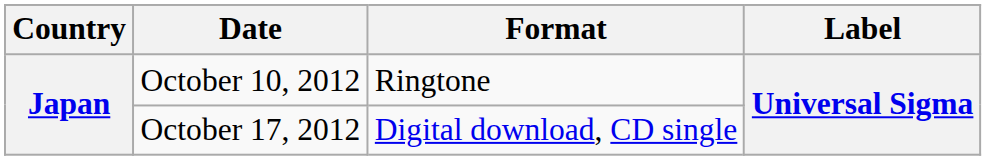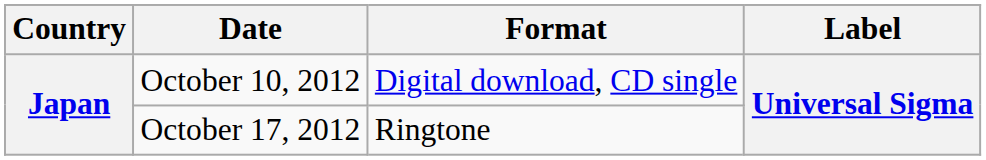 <table class="wikitable plainrowheaders">
 <tr>
 <th scope="col">Country</th>
 <th>Date</th>
 <th>Format</th>
 <th>Label</th>
 </tr>
 <tr>
 <th scope="row" rowspan="2"><a href='#'>Japan</a></th>
 <td>October 10, 2012</td>
-<td>Ringtone</td>
+<td><a href='#'>Digital download</a>, <a href='#'>CD single</a></td>
 <th scope="row" rowspan="2"><a href='#'>Universal Sigma</a></th>
 </tr>
 <tr>
 <td>October 17, 2012</td>
-<td><a href='#'>Digital download</a>, <a href='#'>CD single</a></td>
+<td>Ringtone</td>
 </tr>
 </table>
